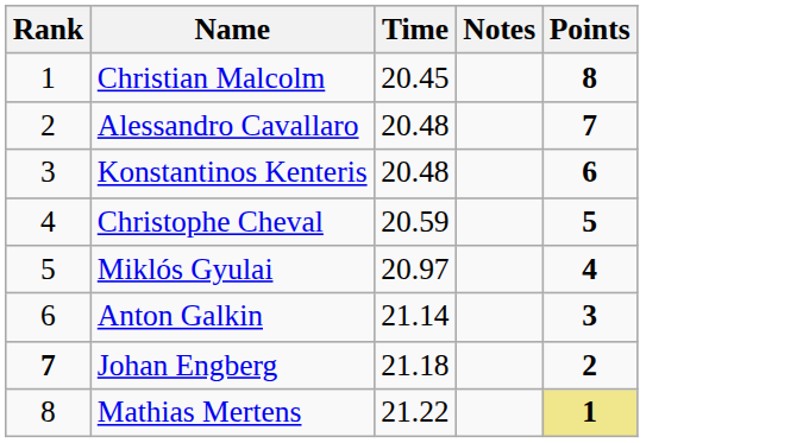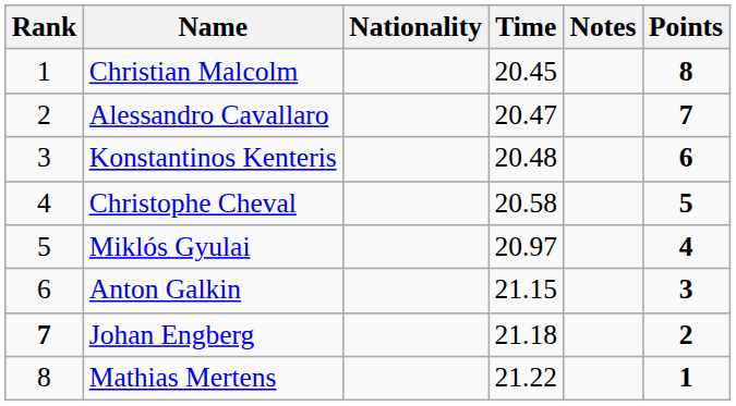 <table class="wikitable sortable" style="text-align:center">
 <tr>
 <th>Rank</th>
 <th>Name</th>
+<th>Nationality</th>
 <th>Time</th>
 <th>Notes</th>
 <th>Points</th>
 </tr>
 <tr>
 <td>1</td>
 <td align=left><a href='#'>Christian Malcolm</a></td>
+<td align=left></td>
 <td>20.45</td>
 <td></td>
 <td><strong>8</strong></td>
 </tr>
 <tr>
 <td>2</td>
 <td align=left><a href='#'>Alessandro Cavallaro</a></td>
-<td>20.48</td>
+<td align=left></td>
+<td>20.47</td>
 <td></td>
 <td><strong>7</strong></td>
 </tr>
 <tr>
 <td>3</td>
 <td align=left><a href='#'>Konstantinos Kenteris</a></td>
+<td align=left></td>
 <td>20.48</td>
 <td></td>
 <td><strong>6</strong></td>
 </tr>
 <tr>
 <td>4</td>
 <td align=left><a href='#'>Christophe Cheval</a></td>
-<td>20.59</td>
+<td align=left></td>
+<td>20.58</td>
 <td></td>
 <td><strong>5</strong></td>
 </tr>
 <tr>
 <td>5</td>
 <td align=left><a href='#'>Miklós Gyulai</a></td>
+<td align=left></td>
 <td>20.97</td>
 <td></td>
 <td><strong>4</strong></td>
 </tr>
 <tr>
 <td>6</td>
 <td align=left><a href='#'>Anton Galkin</a></td>
-<td>21.14</td>
+<td align=left></td>
+<td>21.15</td>
 <td></td>
 <td><strong>3</strong></td>
 </tr>
 <tr>
 <td><strong>7</strong></td>
 <td align=left><a href='#'>Johan Engberg</a></td>
+<td align=left></td>
 <td>21.18</td>
 <td></td>
 <td><strong>2</strong></td>
 </tr>
 <tr>
 <td>8</td>
 <td align=left><a href='#'>Mathias Mertens</a></td>
+<td align=left></td>
 <td>21.22</td>
 <td></td>
-<td style="background: khaki;"><strong>1</strong></td>
+<td><strong>1</strong></td>
 </tr>
 </table>
